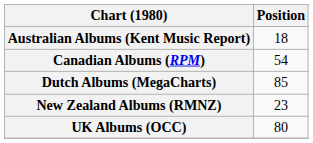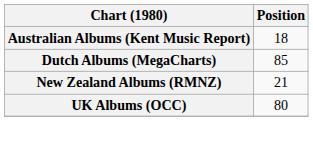 <table class="wikitable plainrowheaders" style="text-align:center;">
 <tr>
 <th>Chart (1980)</th>
 <th>Position</th>
 </tr>
 <tr>
 <th scope="row">Australian Albums (Kent Music Report)</th>
 <td>18</td>
 </tr>
 <tr>
-<th scope="row">Canadian Albums (<em><a href='#'>RPM</a></em>)</th>
-<td>54</td>
-</tr>
-<tr>
 <th scope="row">Dutch Albums (MegaCharts)</th>
 <td>85</td>
 </tr>
 <tr>
 <th scope="row">New Zealand Albums (RMNZ)</th>
-<td>23</td>
+<td>21</td>
 </tr>
 <tr>
 <th scope="row">UK Albums (OCC)</th>
 <td>80</td>
 </tr>
 <tr>
 </tr>
 </table>
